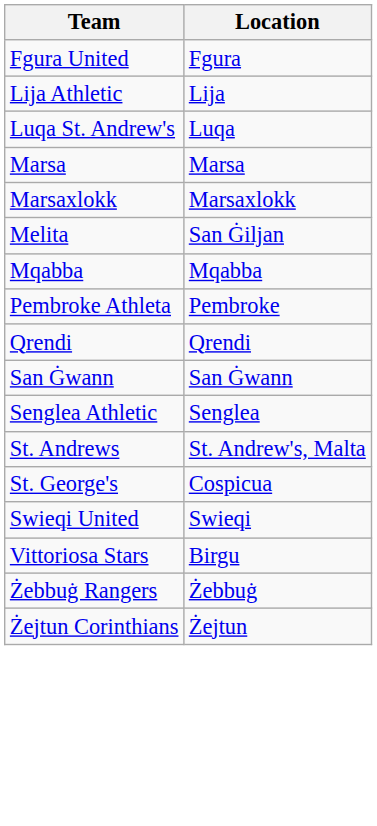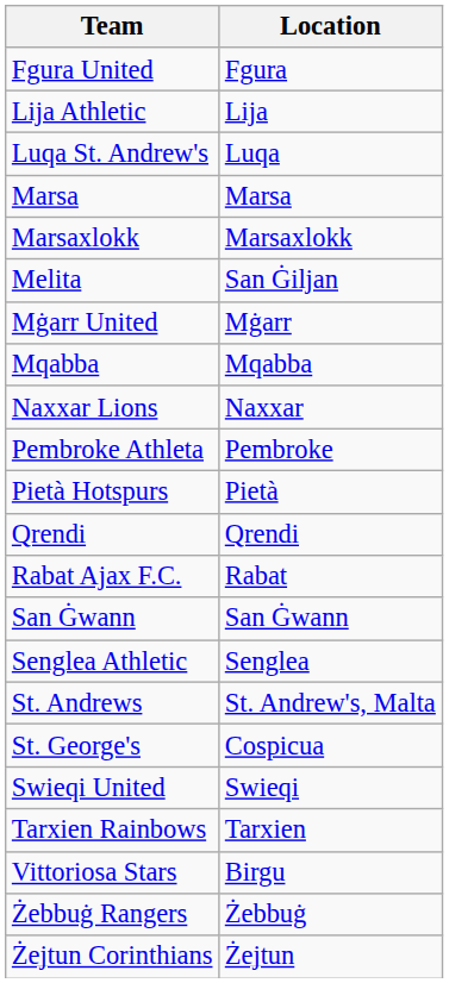 <table class="wikitable sortable">
 <tr>
 <th>Team</th>
 <th>Location</th>
 </tr>
 <tr>
 <td><a href='#'>Fgura United</a></td>
 <td><a href='#'>Fgura</a></td>
 </tr>
 <tr>
 <td><a href='#'>Lija Athletic</a></td>
 <td><a href='#'>Lija</a></td>
 </tr>
 <tr>
 <td><a href='#'>Luqa St. Andrew's</a></td>
 <td><a href='#'>Luqa</a></td>
 </tr>
 <tr>
 <td><a href='#'>Marsa</a></td>
 <td><a href='#'>Marsa</a></td>
 </tr>
 <tr>
 <td><a href='#'>Marsaxlokk</a></td>
 <td><a href='#'>Marsaxlokk</a></td>
 </tr>
 <tr>
 <td><a href='#'>Melita</a></td>
 <td><a href='#'>San Ġiljan</a></td>
 </tr>
 <tr>
+<td><a href='#'>Mġarr United</a></td>
+<td><a href='#'>Mġarr</a></td>
+</tr>
+<tr>
 <td><a href='#'>Mqabba</a></td>
 <td><a href='#'>Mqabba</a></td>
+</tr>
+<tr>
+<td><a href='#'>Naxxar Lions</a></td>
+<td><a href='#'>Naxxar</a></td>
 </tr>
 <tr>
 <td><a href='#'>Pembroke Athleta</a></td>
 <td><a href='#'>Pembroke</a></td>
 </tr>
 <tr>
+<td><a href='#'>Pietà Hotspurs</a></td>
+<td><a href='#'>Pietà</a></td>
+</tr>
+<tr>
 <td><a href='#'>Qrendi</a></td>
 <td><a href='#'>Qrendi</a></td>
+</tr>
+<tr>
+<td><a href='#'>Rabat Ajax F.C.</a></td>
+<td><a href='#'>Rabat</a></td>
 </tr>
 <tr>
 <td><a href='#'>San Ġwann</a></td>
 <td><a href='#'>San Ġwann</a></td>
 </tr>
 <tr>
 <td><a href='#'>Senglea Athletic</a></td>
 <td><a href='#'>Senglea</a></td>
 </tr>
 <tr>
 <td><a href='#'>St. Andrews</a></td>
 <td><a href='#'>St. Andrew's, Malta</a></td>
 </tr>
 <tr>
 <td><a href='#'>St. George's</a></td>
 <td><a href='#'>Cospicua</a></td>
 </tr>
 <tr>
 <td><a href='#'>Swieqi United</a></td>
 <td><a href='#'>Swieqi</a></td>
 </tr>
 <tr>
+<td><a href='#'>Tarxien Rainbows</a></td>
+<td><a href='#'>Tarxien</a></td>
+</tr>
+<tr>
 <td><a href='#'>Vittoriosa Stars</a></td>
 <td><a href='#'>Birgu</a></td>
 </tr>
 <tr>
 <td><a href='#'>Żebbuġ Rangers</a></td>
 <td><a href='#'>Żebbuġ</a></td>
 </tr>
 <tr>
 <td><a href='#'>Żejtun Corinthians</a></td>
 <td><a href='#'>Żejtun</a></td>
 </tr>
 </table>
